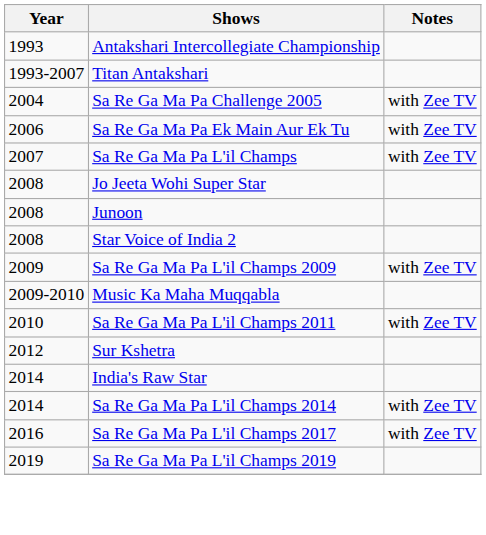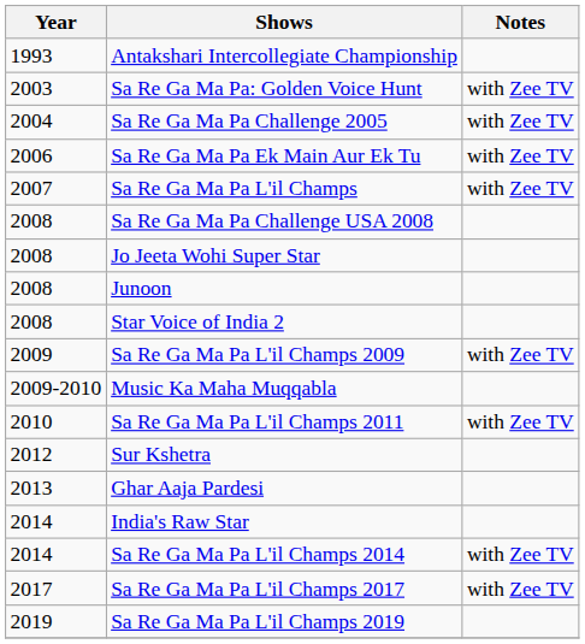 <table class="wikitable sortable">
 <tr>
 <th>Year</th>
 <th>Shows</th>
 <th>Notes</th>
 </tr>
 <tr>
 <td>1993</td>
 <td><a href='#'>Antakshari Intercollegiate Championship</a></td>
 <td></td>
 </tr>
 <tr>
-<td>1993-2007</td>
-<td><a href='#'>Titan Antakshari</a></td>
-<td></td>
+<td>2003</td>
+<td><a href='#'>Sa Re Ga Ma Pa: Golden Voice Hunt</a></td>
+<td>with <a href='#'>Zee TV</a></td>
 </tr>
 <tr>
 <td>2004</td>
 <td><a href='#'>Sa Re Ga Ma Pa Challenge 2005</a></td>
 <td>with <a href='#'>Zee TV</a></td>
 </tr>
 <tr>
 <td>2006</td>
 <td><a href='#'>Sa Re Ga Ma Pa Ek Main Aur Ek Tu</a></td>
 <td>with <a href='#'>Zee TV</a></td>
 </tr>
 <tr>
 <td>2007</td>
 <td><a href='#'>Sa Re Ga Ma Pa L'il Champs</a></td>
 <td>with <a href='#'>Zee TV</a></td>
+</tr>
+<tr>
+<td>2008</td>
+<td><a href='#'>Sa Re Ga Ma Pa Challenge USA 2008</a></td>
+<td></td>
 </tr>
 <tr>
 <td>2008</td>
 <td><a href='#'>Jo Jeeta Wohi Super Star</a></td>
 <td></td>
 </tr>
 <tr>
 <td>2008</td>
 <td><a href='#'>Junoon</a></td>
 <td></td>
 </tr>
 <tr>
 <td>2008</td>
 <td><a href='#'>Star Voice of India 2</a></td>
 <td></td>
 </tr>
 <tr>
 <td>2009</td>
 <td><a href='#'>Sa Re Ga Ma Pa L'il Champs 2009</a></td>
 <td>with <a href='#'>Zee TV</a></td>
 </tr>
 <tr>
 <td>2009-2010</td>
 <td><a href='#'>Music Ka Maha Muqqabla</a></td>
 <td></td>
 </tr>
 <tr>
 <td>2010</td>
 <td><a href='#'>Sa Re Ga Ma Pa L'il Champs 2011</a></td>
 <td>with <a href='#'>Zee TV</a></td>
 </tr>
 <tr>
 <td>2012</td>
 <td><a href='#'>Sur Kshetra</a></td>
 <td></td>
 </tr>
 <tr>
+<td>2013</td>
+<td><a href='#'>Ghar Aaja Pardesi</a></td>
+<td></td>
+</tr>
+<tr>
 <td>2014</td>
 <td><a href='#'>India's Raw Star</a></td>
 <td></td>
 </tr>
 <tr>
 <td>2014</td>
 <td><a href='#'>Sa Re Ga Ma Pa L'il Champs 2014</a></td>
 <td>with <a href='#'>Zee TV</a></td>
 </tr>
 <tr>
-<td>2016</td>
+<td>2017</td>
 <td><a href='#'>Sa Re Ga Ma Pa L'il Champs 2017</a></td>
 <td>with <a href='#'>Zee TV</a></td>
 </tr>
 <tr>
 <td>2019</td>
 <td><a href='#'>Sa Re Ga Ma Pa L'il Champs 2019</a></td>
 <td></td>
 </tr>
 <tr>
 </tr>
 </table>
